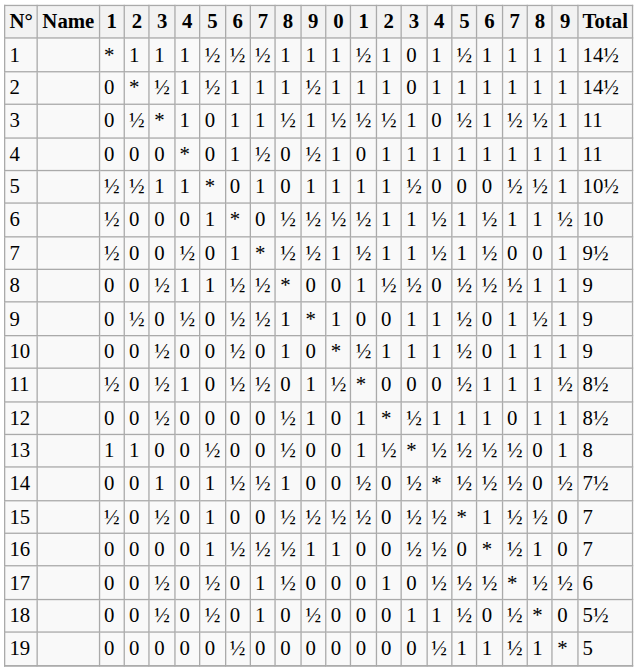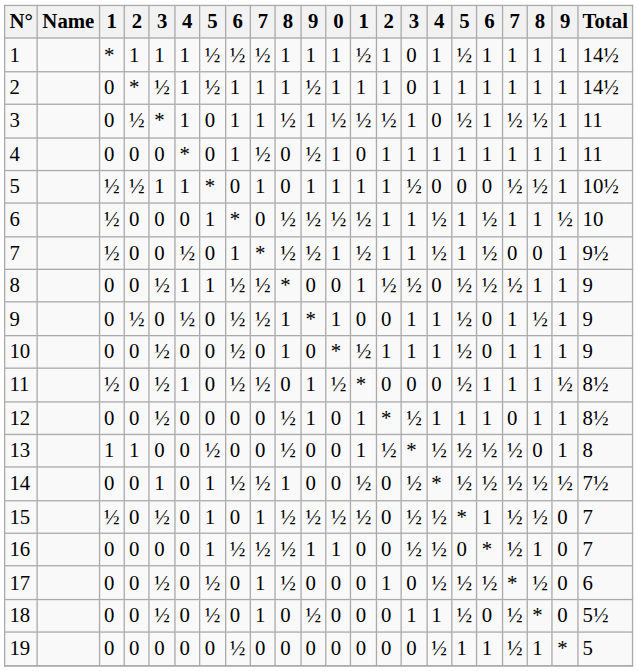 <table class="wikitable" style="margin: 1em auto 1em auto; " align="left">
 <tr>
 <th>N°</th>
 <th>Name</th>
 <th>1</th>
 <th>2</th>
 <th>3</th>
 <th>4</th>
 <th>5</th>
 <th>6</th>
 <th>7</th>
 <th>8</th>
 <th>9</th>
 <th>0</th>
 <th>1</th>
 <th>2</th>
 <th>3</th>
 <th>4</th>
 <th>5</th>
 <th>6</th>
 <th>7</th>
 <th>8</th>
 <th>9</th>
 <th>Total</th>
 </tr>
 <tr>
 <td>1</td>
 <td></td>
 <td>*</td>
 <td>1</td>
 <td>1</td>
 <td>1</td>
 <td>½</td>
 <td>½</td>
 <td>½</td>
 <td>1</td>
 <td>1</td>
 <td>1</td>
 <td>½</td>
 <td>1</td>
 <td>0</td>
 <td>1</td>
 <td>½</td>
 <td>1</td>
 <td>1</td>
 <td>1</td>
 <td>1</td>
 <td>14½</td>
 </tr>
 <tr>
 <td>2</td>
 <td></td>
 <td>0</td>
 <td>*</td>
 <td>½</td>
 <td>1</td>
 <td>½</td>
 <td>1</td>
 <td>1</td>
 <td>1</td>
 <td>½</td>
 <td>1</td>
 <td>1</td>
 <td>1</td>
 <td>0</td>
 <td>1</td>
 <td>1</td>
 <td>1</td>
 <td>1</td>
 <td>1</td>
 <td>1</td>
 <td>14½</td>
 </tr>
 <tr>
 <td>3</td>
 <td></td>
 <td>0</td>
 <td>½</td>
 <td>*</td>
 <td>1</td>
 <td>0</td>
 <td>1</td>
 <td>1</td>
 <td>½</td>
 <td>1</td>
 <td>½</td>
 <td>½</td>
 <td>½</td>
 <td>1</td>
 <td>0</td>
 <td>½</td>
 <td>1</td>
 <td>½</td>
 <td>½</td>
 <td>1</td>
 <td>11</td>
 </tr>
 <tr>
 <td>4</td>
 <td></td>
 <td>0</td>
 <td>0</td>
 <td>0</td>
 <td>*</td>
 <td>0</td>
 <td>1</td>
 <td>½</td>
 <td>0</td>
 <td>½</td>
 <td>1</td>
 <td>0</td>
 <td>1</td>
 <td>1</td>
 <td>1</td>
 <td>1</td>
 <td>1</td>
 <td>1</td>
 <td>1</td>
 <td>1</td>
 <td>11</td>
 </tr>
 <tr>
 <td>5</td>
 <td></td>
 <td>½</td>
 <td>½</td>
 <td>1</td>
 <td>1</td>
 <td>*</td>
 <td>0</td>
 <td>1</td>
 <td>0</td>
 <td>1</td>
 <td>1</td>
 <td>1</td>
 <td>1</td>
 <td>½</td>
 <td>0</td>
 <td>0</td>
 <td>0</td>
 <td>½</td>
 <td>½</td>
 <td>1</td>
 <td>10½</td>
 </tr>
 <tr>
 <td>6</td>
 <td></td>
 <td>½</td>
 <td>0</td>
 <td>0</td>
 <td>0</td>
 <td>1</td>
 <td>*</td>
 <td>0</td>
 <td>½</td>
 <td>½</td>
 <td>½</td>
 <td>½</td>
 <td>1</td>
 <td>1</td>
 <td>½</td>
 <td>1</td>
 <td>½</td>
 <td>1</td>
 <td>1</td>
 <td>½</td>
 <td>10</td>
 </tr>
 <tr>
 <td>7</td>
 <td></td>
 <td>½</td>
 <td>0</td>
 <td>0</td>
 <td>½</td>
 <td>0</td>
 <td>1</td>
 <td>*</td>
 <td>½</td>
 <td>½</td>
 <td>1</td>
 <td>½</td>
 <td>1</td>
 <td>1</td>
 <td>½</td>
 <td>1</td>
 <td>½</td>
 <td>0</td>
 <td>0</td>
 <td>1</td>
 <td>9½</td>
 </tr>
 <tr>
 <td>8</td>
 <td></td>
 <td>0</td>
 <td>0</td>
 <td>½</td>
 <td>1</td>
 <td>1</td>
 <td>½</td>
 <td>½</td>
 <td>*</td>
 <td>0</td>
 <td>0</td>
 <td>1</td>
 <td>½</td>
 <td>½</td>
 <td>0</td>
 <td>½</td>
 <td>½</td>
 <td>½</td>
 <td>1</td>
 <td>1</td>
 <td>9</td>
 </tr>
 <tr>
 <td>9</td>
 <td></td>
 <td>0</td>
 <td>½</td>
 <td>0</td>
 <td>½</td>
 <td>0</td>
 <td>½</td>
 <td>½</td>
 <td>1</td>
 <td>*</td>
 <td>1</td>
 <td>0</td>
 <td>0</td>
 <td>1</td>
 <td>1</td>
 <td>½</td>
 <td>0</td>
 <td>1</td>
 <td>½</td>
 <td>1</td>
 <td>9</td>
 </tr>
 <tr>
 <td>10</td>
 <td></td>
 <td>0</td>
 <td>0</td>
 <td>½</td>
 <td>0</td>
 <td>0</td>
 <td>½</td>
 <td>0</td>
 <td>1</td>
 <td>0</td>
 <td>*</td>
 <td>½</td>
 <td>1</td>
 <td>1</td>
 <td>1</td>
 <td>½</td>
 <td>0</td>
 <td>1</td>
 <td>1</td>
 <td>1</td>
 <td>9</td>
 </tr>
 <tr>
 <td>11</td>
 <td></td>
 <td>½</td>
 <td>0</td>
 <td>½</td>
 <td>1</td>
 <td>0</td>
 <td>½</td>
 <td>½</td>
 <td>0</td>
 <td>1</td>
 <td>½</td>
 <td>*</td>
 <td>0</td>
 <td>0</td>
 <td>0</td>
 <td>½</td>
 <td>1</td>
 <td>1</td>
 <td>1</td>
 <td>½</td>
 <td>8½</td>
 </tr>
 <tr>
 <td>12</td>
 <td></td>
 <td>0</td>
 <td>0</td>
 <td>½</td>
 <td>0</td>
 <td>0</td>
 <td>0</td>
 <td>0</td>
 <td>½</td>
 <td>1</td>
 <td>0</td>
 <td>1</td>
 <td>*</td>
 <td>½</td>
 <td>1</td>
 <td>1</td>
 <td>1</td>
 <td>0</td>
 <td>1</td>
 <td>1</td>
 <td>8½</td>
 </tr>
 <tr>
 <td>13</td>
 <td></td>
 <td>1</td>
 <td>1</td>
 <td>0</td>
 <td>0</td>
 <td>½</td>
 <td>0</td>
 <td>0</td>
 <td>½</td>
 <td>0</td>
 <td>0</td>
 <td>1</td>
 <td>½</td>
 <td>*</td>
 <td>½</td>
 <td>½</td>
 <td>½</td>
 <td>½</td>
 <td>0</td>
 <td>1</td>
 <td>8</td>
 </tr>
 <tr>
 <td>14</td>
 <td></td>
 <td>0</td>
 <td>0</td>
 <td>1</td>
 <td>0</td>
 <td>1</td>
 <td>½</td>
 <td>½</td>
 <td>1</td>
 <td>0</td>
 <td>0</td>
 <td>½</td>
 <td>0</td>
 <td>½</td>
 <td>*</td>
 <td>½</td>
 <td>½</td>
 <td>½</td>
-<td>0</td>
+<td>½</td>
 <td>½</td>
 <td>7½</td>
 </tr>
 <tr>
 <td>15</td>
 <td></td>
 <td>½</td>
 <td>0</td>
 <td>½</td>
 <td>0</td>
 <td>1</td>
 <td>0</td>
-<td>0</td>
+<td>1</td>
 <td>½</td>
 <td>½</td>
 <td>½</td>
 <td>½</td>
 <td>0</td>
 <td>½</td>
 <td>½</td>
 <td>*</td>
 <td>1</td>
 <td>½</td>
 <td>½</td>
 <td>0</td>
 <td>7</td>
 </tr>
 <tr>
 <td>16</td>
 <td></td>
 <td>0</td>
 <td>0</td>
 <td>0</td>
 <td>0</td>
 <td>1</td>
 <td>½</td>
 <td>½</td>
 <td>½</td>
 <td>1</td>
 <td>1</td>
 <td>0</td>
 <td>0</td>
 <td>½</td>
 <td>½</td>
 <td>0</td>
 <td>*</td>
 <td>½</td>
 <td>1</td>
 <td>0</td>
 <td>7</td>
 </tr>
 <tr>
 <td>17</td>
 <td></td>
 <td>0</td>
 <td>0</td>
 <td>½</td>
 <td>0</td>
 <td>½</td>
 <td>0</td>
 <td>1</td>
 <td>½</td>
 <td>0</td>
 <td>0</td>
 <td>0</td>
 <td>1</td>
 <td>0</td>
 <td>½</td>
 <td>½</td>
 <td>½</td>
 <td>*</td>
 <td>½</td>
-<td>½</td>
+<td>0</td>
 <td>6</td>
 </tr>
 <tr>
 <td>18</td>
 <td></td>
 <td>0</td>
 <td>0</td>
 <td>½</td>
 <td>0</td>
 <td>½</td>
 <td>0</td>
 <td>1</td>
 <td>0</td>
 <td>½</td>
 <td>0</td>
 <td>0</td>
 <td>0</td>
 <td>1</td>
 <td>1</td>
 <td>½</td>
 <td>0</td>
 <td>½</td>
 <td>*</td>
 <td>0</td>
 <td>5½</td>
 </tr>
 <tr>
 <td>19</td>
 <td></td>
 <td>0</td>
 <td>0</td>
 <td>0</td>
 <td>0</td>
 <td>0</td>
 <td>½</td>
 <td>0</td>
 <td>0</td>
 <td>0</td>
 <td>0</td>
 <td>0</td>
 <td>0</td>
 <td>0</td>
 <td>½</td>
 <td>1</td>
 <td>1</td>
 <td>½</td>
 <td>1</td>
 <td>*</td>
 <td>5</td>
 </tr>
 <tr>
 </tr>
 </table>
